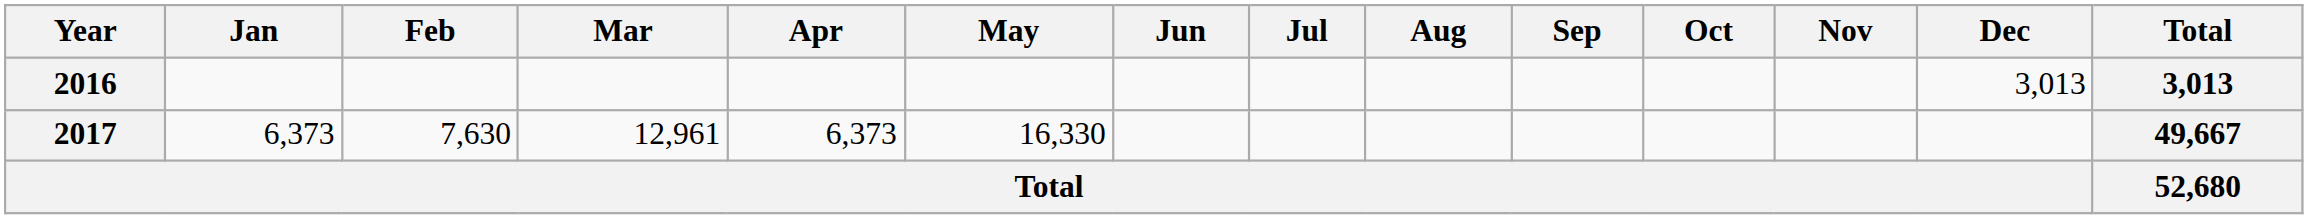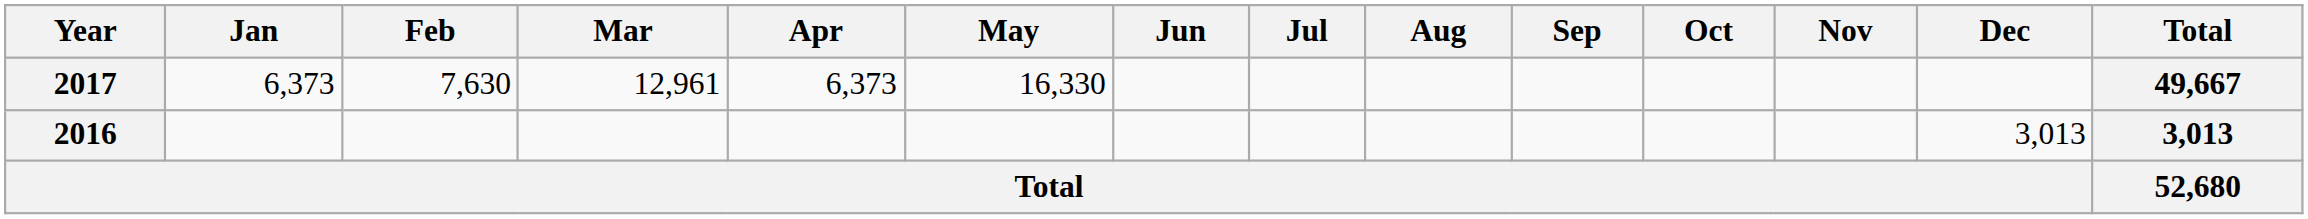 <table class=wikitable style="text-align:right; font-size:0.9em; width:1050px;">
 <tr>
 <th>Year</th>
 <th>Jan</th>
 <th>Feb</th>
 <th>Mar</th>
 <th>Apr</th>
 <th>May</th>
 <th>Jun</th>
 <th>Jul</th>
 <th>Aug</th>
 <th>Sep</th>
 <th>Oct</th>
 <th>Nov</th>
 <th>Dec</th>
 <th>Total</th>
 </tr>
 <tr>
+<th>2017</th>
+<td>6,373</td>
+<td>7,630</td>
+<td>12,961</td>
+<td>6,373</td>
+<td>16,330</td>
+<td></td>
+<td></td>
+<td></td>
+<td></td>
+<td></td>
+<td></td>
+<td></td>
+<th>49,667</th>
+</tr>
+<tr>
 <th>2016</th>
 <td></td>
 <td></td>
 <td></td>
 <td></td>
 <td></td>
 <td></td>
 <td></td>
 <td></td>
 <td></td>
 <td></td>
 <td></td>
 <td>3,013</td>
 <th>3,013</th>
 </tr>
 <tr>
-<th>2017</th>
-<td>6,373</td>
-<td>7,630</td>
-<td>12,961</td>
-<td>6,373</td>
-<td>16,330</td>
-<td></td>
-<td></td>
-<td></td>
-<td></td>
-<td></td>
-<td></td>
-<td></td>
-<th>49,667</th>
-</tr>
-<tr>
 <th colspan=13>Total</th>
 <th>52,680</th>
 </tr>
 </table>
